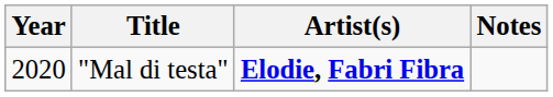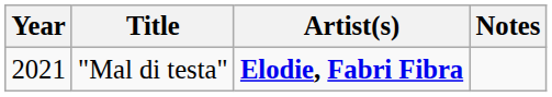 <table class="wikitable plainrowheaders sortable">
 <tr>
 <th scope="col">Year</th>
 <th scope="col">Title</th>
 <th scope="col">Artist(s)</th>
 <th scope="col" class="unsortable">Notes</th>
 </tr>
 <tr>
-<td>2020</td>
+<td>2021</td>
 <td>"Mal di testa"</td>
 <td><strong><a href='#'>Elodie</a>, <a href='#'>Fabri Fibra</a></strong></td>
 <td></td>
 </tr>
 </table>
